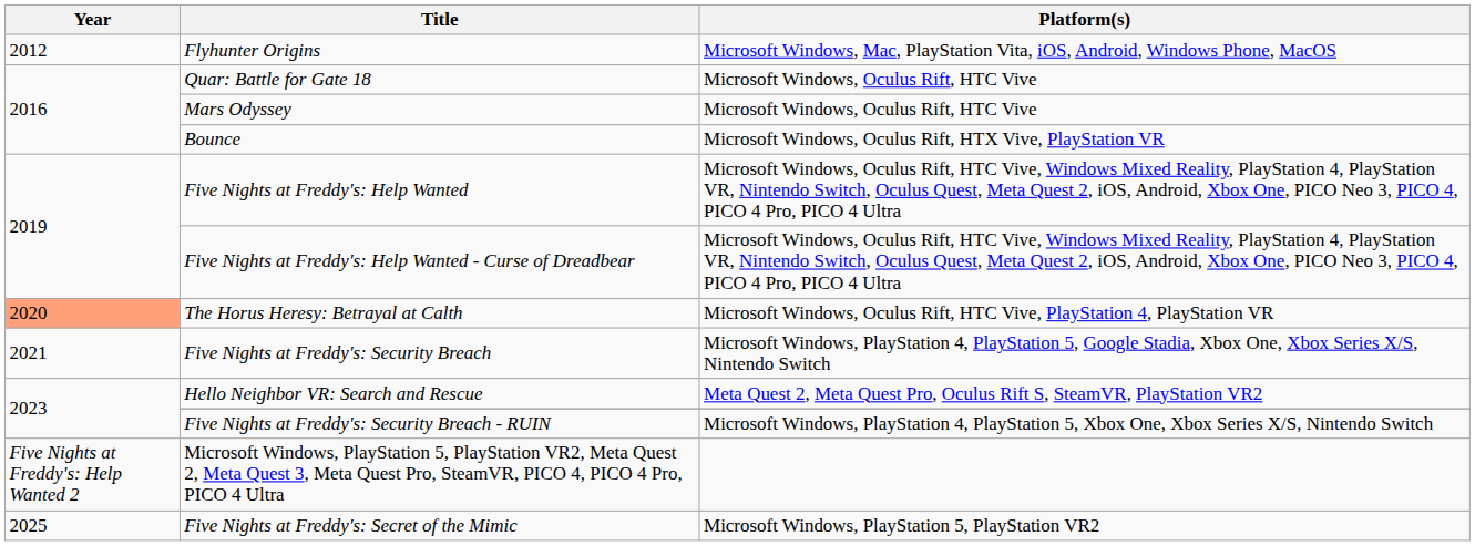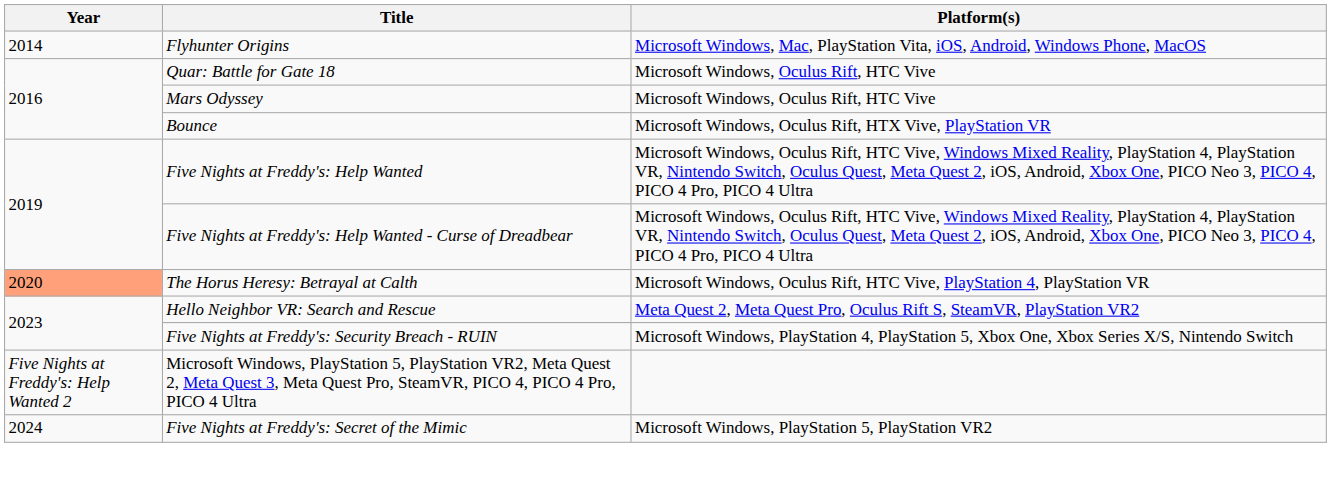 <table class="wikitable sortable">
 <tr>
 <th>Year</th>
 <th>Title</th>
 <th>Platform(s)</th>
 </tr>
 <tr>
-<td rowspan="1">2012</td>
+<td rowspan="1">2014</td>
 <td><em>Flyhunter Origins</em></td>
 <td><a href='#'>Microsoft Windows</a>, <a href='#'>Mac</a>, PlayStation Vita, <a href='#'>iOS</a>, <a href='#'>Android</a>, <a href='#'>Windows Phone</a>, <a href='#'>MacOS</a></td>
 </tr>
 <tr>
 <td rowspan="3">2016</td>
 <td><em>Quar: Battle for Gate 18</em></td>
 <td>Microsoft Windows, <a href='#'>Oculus Rift</a>, HTC Vive</td>
 </tr>
 <tr>
 <td><em>Mars Odyssey</em></td>
 <td>Microsoft Windows, Oculus Rift, HTC Vive</td>
 </tr>
 <tr>
 <td><em>Bounce</em></td>
 <td>Microsoft Windows, Oculus Rift, HTX Vive, <a href='#'>PlayStation VR</a></td>
 </tr>
 <tr>
 <td rowspan="2">2019</td>
 <td><em>Five Nights at Freddy's: Help Wanted</em></td>
 <td>Microsoft Windows, Oculus Rift, HTC Vive, <a href='#'>Windows Mixed Reality</a>, PlayStation 4, PlayStation VR, <a href='#'>Nintendo Switch</a>, <a href='#'>Oculus Quest</a>, <a href='#'>Meta Quest 2</a>, iOS, Android, <a href='#'>Xbox One</a>, PICO Neo 3, <a href='#'>PICO 4</a>, PICO 4 Pro, PICO 4 Ultra</td>
 </tr>
 <tr>
 <td><em>Five Nights at Freddy's: Help Wanted - Curse of Dreadbear</em></td>
 <td>Microsoft Windows, Oculus Rift, HTC Vive, <a href='#'>Windows Mixed Reality</a>, PlayStation 4, PlayStation VR, <a href='#'>Nintendo Switch</a>, <a href='#'>Oculus Quest</a>, <a href='#'>Meta Quest 2</a>, iOS, Android, <a href='#'>Xbox One</a>, PICO Neo 3, <a href='#'>PICO 4</a>, PICO 4 Pro, PICO 4 Ultra</td>
 </tr>
 <tr>
 <td rowspan="1" style="background: lightsalmon;">2020</td>
 <td><em>The Horus Heresy: Betrayal at Calth</em></td>
 <td>Microsoft Windows, Oculus Rift, HTC Vive, <a href='#'>PlayStation 4</a>, PlayStation VR</td>
 </tr>
 <tr>
-<td rowspan="1">2021</td>
-<td><em>Five Nights at Freddy's: Security Breach</em></td>
-<td>Microsoft Windows, PlayStation 4, <a href='#'>PlayStation 5</a>, <a href='#'>Google Stadia</a>, Xbox One, <a href='#'>Xbox Series X/S</a>, Nintendo Switch</td>
-</tr>
-<tr>
 <td rowspan="3">2023</td>
 <td><em>Hello Neighbor VR: Search and Rescue</em></td>
 <td><a href='#'>Meta Quest 2</a>, <a href='#'>Meta Quest Pro</a>, <a href='#'>Oculus Rift S</a>, <a href='#'>SteamVR</a>, <a href='#'>PlayStation VR2</a></td>
 </tr>
 <tr>
 </tr>
 <tr>
 <td><em>Five Nights at Freddy's: Security Breach - RUIN</em></td>
 <td>Microsoft Windows, PlayStation 4, PlayStation 5, Xbox One, Xbox Series X/S, Nintendo Switch</td>
 </tr>
 <tr>
 <td><em>Five Nights at Freddy's: Help Wanted 2</em></td>
 <td>Microsoft Windows, PlayStation 5, PlayStation VR2, Meta Quest 2, <a href='#'>Meta Quest 3</a>, Meta Quest Pro, SteamVR, PICO 4, PICO 4 Pro, PICO 4 Ultra</td>
 </tr>
 <tr>
-<td rowspan="1">2025</td>
+<td rowspan="1">2024</td>
 <td><em>Five Nights at Freddy's: Secret of the Mimic</em></td>
 <td>Microsoft Windows, PlayStation 5, PlayStation VR2</td>
 </tr>
 </table>
